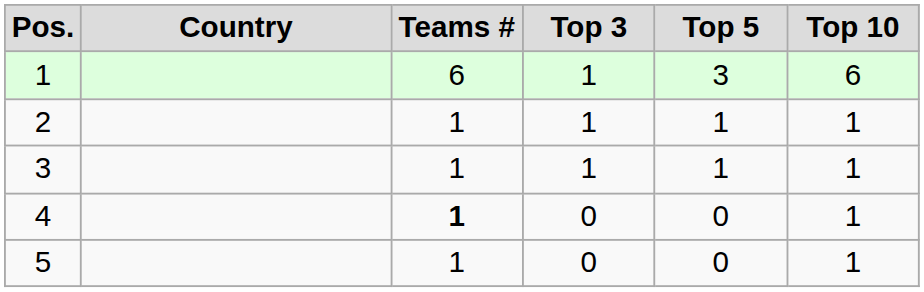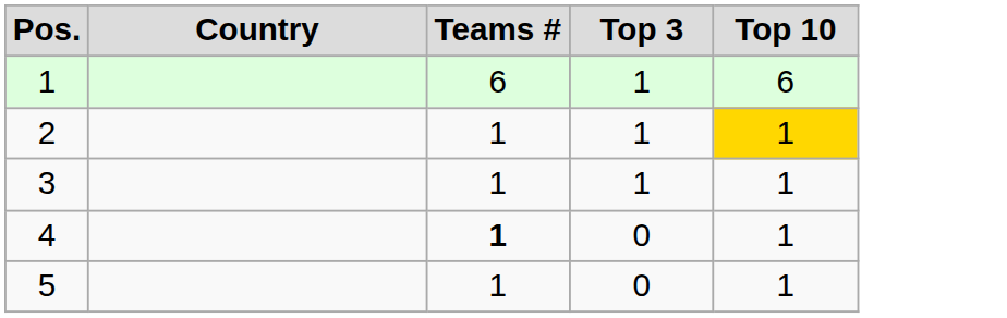 <table class="wikitable" style="text-align: center;">
 <tr>
 <th style="background:#DCDCDC;width:0.5em">Pos.</th>
 <th style="background:#DCDCDC;width:10em">Country</th>
 <th style="background:#DCDCDC;width:4em">Teams #</th>
 <th style="background:#DCDCDC;width:4em">Top 3</th>
-<th style="background:#DCDCDC;width:4em">Top 5</th>
 <th style="background:#DCDCDC;width:4em">Top 10</th>
 </tr>
 <tr style="background:#dfd;">
 <td align=center>1</td>
 <td align=left></td>
 <td>6</td>
 <td>1</td>
-<td>3</td>
 <td>6</td>
 </tr>
 <tr>
 <td align=center>2</td>
 <td align=left></td>
 <td>1</td>
 <td>1</td>
-<td>1</td>
-<td>1</td>
+<td style="background: gold;">1</td>
 </tr>
 <tr>
 <td align=center>3</td>
 <td align=left></td>
-<td>1</td>
 <td>1</td>
 <td>1</td>
 <td>1</td>
 </tr>
 <tr>
 <td align=center>4</td>
 <td align=left></td>
 <td><strong>1</strong></td>
 <td>0</td>
-<td>0</td>
 <td>1</td>
 </tr>
 <tr>
 <td align=center>5</td>
 <td align=left></td>
 <td>1</td>
 <td>0</td>
-<td>0</td>
 <td>1</td>
 </tr>
 </table>
